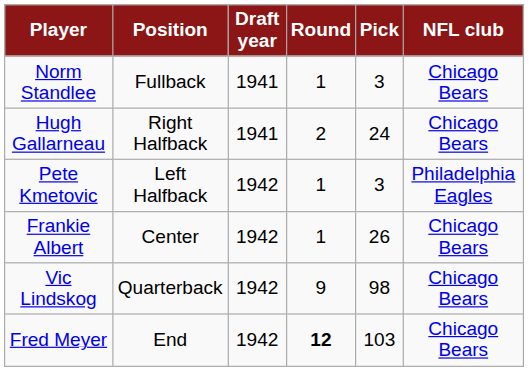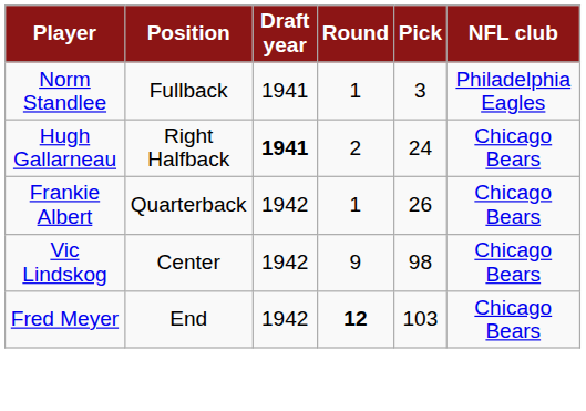 <table class="wikitable" width="70%">
 <tr align="center"  style="background: #8C1515;color:#FFFFFF;">
 <td><strong>Player</strong></td>
 <td><strong>Position</strong></td>
 <td><strong>Draft year</strong></td>
 <td><strong>Round</strong></td>
 <td><strong>Pick</strong></td>
 <td><strong>NFL club</strong></td>
 </tr>
 <tr align="center" bgcolor="">
 <td><a href='#'>Norm Standlee</a></td>
 <td>Fullback</td>
 <td>1941</td>
 <td>1</td>
 <td>3</td>
-<td><a href='#'>Chicago Bears</a></td>
+<td><a href='#'>Philadelphia Eagles</a></td>
 </tr>
 <tr align="center" bgcolor="">
 <td><a href='#'>Hugh Gallarneau</a></td>
 <td>Right Halfback</td>
-<td>1941</td>
+<td><strong>1941</strong></td>
 <td>2</td>
 <td>24</td>
 <td><a href='#'>Chicago Bears</a></td>
 </tr>
 <tr align="center" bgcolor="">
-<td><a href='#'>Pete Kmetovic</a></td>
-<td>Left Halfback</td>
-<td>1942</td>
-<td>1</td>
-<td>3</td>
-<td><a href='#'>Philadelphia Eagles</a></td>
-</tr>
-<tr align="center" bgcolor="">
 <td><a href='#'>Frankie Albert</a></td>
-<td>Center</td>
+<td>Quarterback</td>
 <td>1942</td>
 <td>1</td>
 <td>26</td>
 <td><a href='#'>Chicago Bears</a></td>
 </tr>
 <tr align="center" bgcolor="">
 <td><a href='#'>Vic Lindskog</a></td>
-<td>Quarterback</td>
+<td>Center</td>
 <td>1942</td>
 <td>9</td>
 <td>98</td>
 <td><a href='#'>Chicago Bears</a></td>
 </tr>
 <tr align="center" bgcolor="">
 <td><a href='#'>Fred Meyer</a></td>
 <td>End</td>
 <td>1942</td>
 <td><strong>12</strong></td>
 <td>103</td>
 <td><a href='#'>Chicago Bears</a></td>
 </tr>
 </table>
